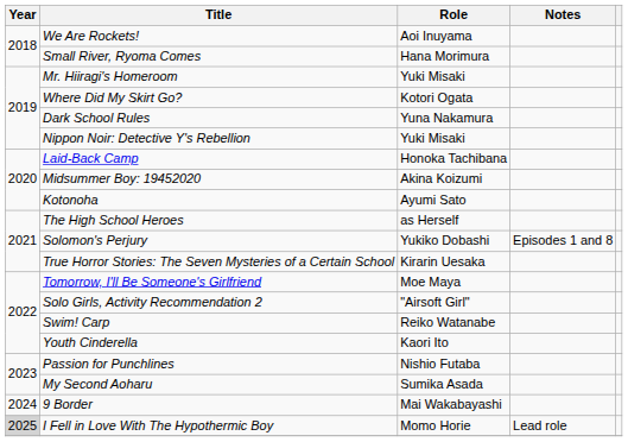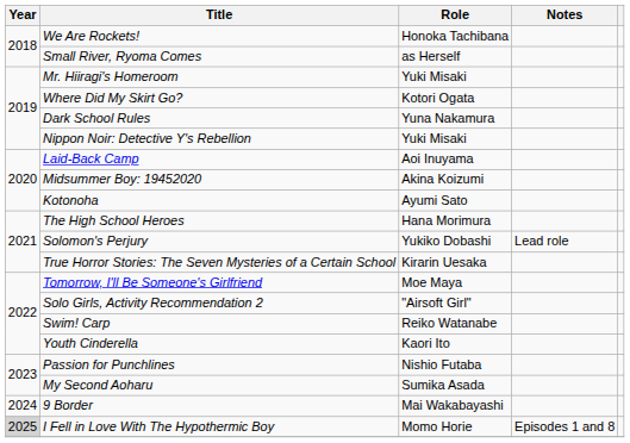 <table class="wikitable plainrowheaders sortable">
 <tr>
 <th>Year</th>
 <th>Title</th>
 <th>Role</th>
 <th class="unsortable">Notes</th>
 <th class="unsortable"></th>
 </tr>
 <tr>
 <td rowspan="2">2018</td>
 <td><em>We Are Rockets!</em></td>
-<td>Aoi Inuyama</td>
+<td>Honoka Tachibana</td>
 <td></td>
 <td></td>
 </tr>
 <tr>
 <td><em>Small River, Ryoma Comes</em></td>
-<td>Hana Morimura</td>
+<td>as Herself</td>
 <td></td>
 <td></td>
 </tr>
 <tr>
 <td rowspan="4">2019</td>
 <td><em>Mr. Hiiragi's Homeroom</em></td>
 <td>Yuki Misaki</td>
 <td></td>
 <td></td>
 </tr>
 <tr>
 <td><em>Where Did My Skirt Go?</em></td>
 <td>Kotori Ogata</td>
 <td></td>
 <td></td>
 </tr>
 <tr>
 <td><em>Dark School Rules</em></td>
 <td>Yuna Nakamura</td>
 <td></td>
 <td></td>
 </tr>
 <tr>
 <td><em>Nippon Noir: Detective Y's Rebellion</em></td>
 <td>Yuki Misaki</td>
 <td></td>
 <td></td>
 </tr>
 <tr>
 <td rowspan="3">2020</td>
 <td><em><a href='#'>Laid-Back Camp</a></em></td>
-<td>Honoka Tachibana</td>
+<td>Aoi Inuyama</td>
 <td></td>
 <td></td>
 </tr>
 <tr>
 <td><em>Midsummer Boy: 19452020</em></td>
 <td>Akina Koizumi</td>
 <td></td>
 <td></td>
 </tr>
 <tr>
 <td><em>Kotonoha</em></td>
 <td>Ayumi Sato</td>
 <td></td>
 <td></td>
 </tr>
 <tr>
 <td rowspan="3">2021</td>
 <td><em>The High School Heroes</em></td>
-<td>as Herself</td>
+<td>Hana Morimura</td>
 <td></td>
 <td></td>
 </tr>
 <tr>
 <td><em>Solomon's Perjury</em></td>
 <td>Yukiko Dobashi</td>
-<td>Episodes 1 and 8</td>
+<td>Lead role</td>
 <td></td>
 </tr>
 <tr>
 <td><em>True Horror Stories: The Seven Mysteries of a Certain School</em></td>
 <td>Kirarin Uesaka</td>
 <td></td>
 <td></td>
 </tr>
 <tr>
 <td rowspan="4">2022</td>
 <td><em><a href='#'>Tomorrow, I'll Be Someone's Girlfriend</a></em></td>
 <td>Moe Maya</td>
 <td></td>
 <td></td>
 </tr>
 <tr>
 <td><em>Solo</em> <em>Girls, Activity Recommendation 2</em></td>
 <td>"Airsoft Girl"</td>
 <td></td>
 <td></td>
 </tr>
 <tr>
 <td><em>Swim! Carp</em></td>
 <td>Reiko Watanabe</td>
 <td></td>
 <td></td>
 </tr>
 <tr>
 <td><em>Youth Cinderella</em></td>
 <td>Kaori Ito</td>
 <td></td>
 <td></td>
 </tr>
 <tr>
 <td rowspan="2">2023</td>
 <td><em>Passion for Punchlines</em></td>
 <td>Nishio Futaba</td>
 <td></td>
 <td></td>
 </tr>
 <tr>
 <td><em>My Second Aoharu</em></td>
 <td>Sumika Asada</td>
 <td></td>
 <td></td>
 </tr>
 <tr>
 <td>2024</td>
 <td><em>9 Border</em></td>
 <td>Mai Wakabayashi</td>
 <td></td>
 <td></td>
 </tr>
 <tr>
 <td style="background: lightgrey;">2025</td>
 <td><em>I Fell in Love With The Hypothermic Boy</em></td>
 <td>Momo Horie</td>
-<td>Lead role</td>
+<td>Episodes 1 and 8</td>
 <td></td>
 </tr>
 <tr>
 </tr>
 </table>
